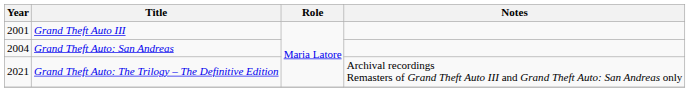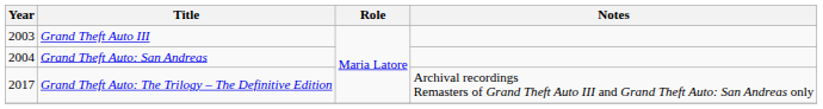 <table class="wikitable sortable">
 <tr>
 <th>Year</th>
 <th>Title</th>
 <th>Role</th>
 <th>Notes</th>
 </tr>
 <tr>
-<td>2001</td>
+<td>2003</td>
 <td><em><a href='#'>Grand Theft Auto III</a></em></td>
 <td rowspan="3"><a href='#'>Maria Latore</a></td>
 <td></td>
 </tr>
 <tr>
 <td>2004</td>
 <td><em><a href='#'>Grand Theft Auto: San Andreas</a></em></td>
 <td></td>
 </tr>
 <tr>
-<td>2021</td>
+<td>2017</td>
 <td><em><a href='#'>Grand Theft Auto: The Trilogy – The Definitive Edition</a></em></td>
 <td>Archival recordings<br>Remasters of <em>Grand Theft Auto III</em> and <em>Grand Theft Auto: San Andreas</em> only</td>
 </tr>
 <tr>
 </tr>
 </table>
